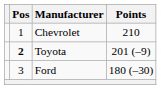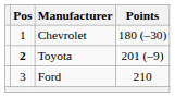 <table class="wikitable" style="font-size: 95%;">
 <tr>
 <th></th>
 <th>Pos</th>
 <th>Manufacturer</th>
 <th>Points</th>
 </tr>
 <tr>
 <td align="left"></td>
 <td style="text-align:center;">1</td>
 <td>Chevrolet</td>
-<td style="text-align:center;">210</td>
+<td style="text-align:center;">180 (–30)</td>
 </tr>
 <tr>
 <td align="left"></td>
 <td style="text-align:center;"><strong>2</strong></td>
 <td>Toyota</td>
 <td style="text-align:center;">201 (–9)</td>
 </tr>
 <tr>
 <td align="left"></td>
 <td style="text-align:center;">3</td>
 <td>Ford</td>
-<td style="text-align:center;">180 (–30)</td>
+<td style="text-align:center;">210</td>
 </tr>
 <tr class="sortbottom">
 <th colspan="9"></th>
 </tr>
 </table>
